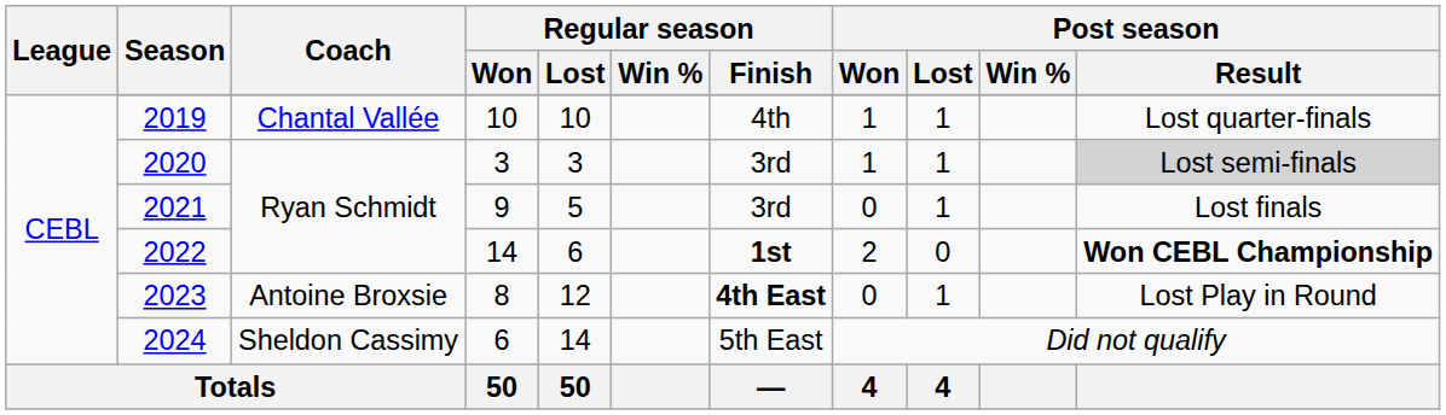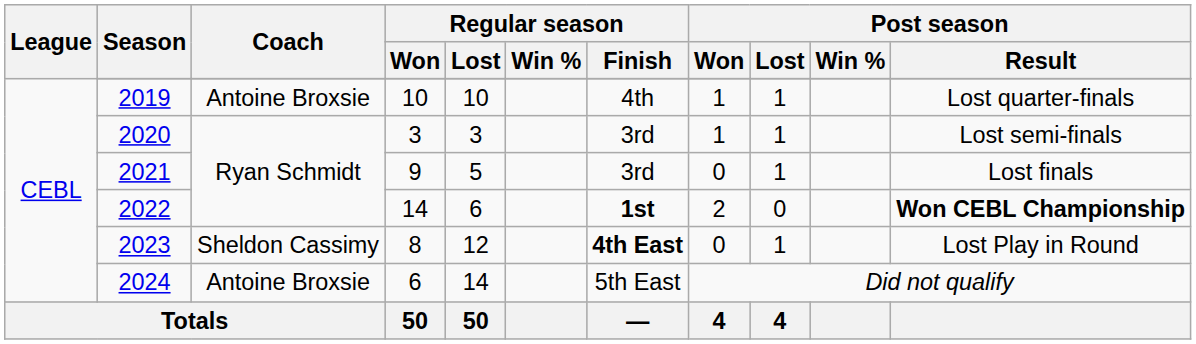 <table class="wikitable" style="font-size: 95%; text-align:center;">
 <tr>
 <th rowspan=2>League</th>
 <th rowspan="2">Season</th>
 <th rowspan="2">Coach</th>
 <th colspan="4">Regular season</th>
 <th colspan="4">Post season</th>
 </tr>
 <tr>
 <th>Won</th>
 <th>Lost</th>
 <th>Win %</th>
 <th>Finish</th>
 <th>Won</th>
 <th>Lost</th>
 <th>Win %</th>
 <th>Result</th>
 </tr>
 <tr>
 <td rowspan=7><a href='#'>CEBL</a></td>
 </tr>
 <tr>
 <td><a href='#'>2019</a></td>
-<td><a href='#'>Chantal Vallée</a></td>
+<td>Antoine Broxsie</td>
 <td>10</td>
 <td>10</td>
 <td></td>
 <td>4th</td>
 <td>1</td>
 <td>1</td>
 <td></td>
 <td>Lost quarter-finals</td>
 </tr>
 <tr>
 <td><a href='#'>2020</a></td>
 <td rowspan="3">Ryan Schmidt</td>
 <td>3</td>
 <td>3</td>
 <td></td>
 <td>3rd</td>
 <td>1</td>
 <td>1</td>
 <td></td>
-<td style="background: lightgrey;">Lost semi-finals</td>
+<td>Lost semi-finals</td>
 </tr>
 <tr>
 <td><a href='#'>2021</a></td>
 <td>9</td>
 <td>5</td>
 <td></td>
 <td>3rd</td>
 <td>0</td>
 <td>1</td>
 <td></td>
 <td>Lost finals</td>
 </tr>
 <tr>
 <td><a href='#'>2022</a></td>
 <td>14</td>
 <td>6</td>
 <td></td>
 <td><strong>1st</strong></td>
 <td>2</td>
 <td>0</td>
 <td></td>
 <td><strong>Won CEBL Championship</strong></td>
 </tr>
 <tr>
 <td><a href='#'>2023</a></td>
-<td>Antoine Broxsie</td>
+<td>Sheldon Cassimy</td>
 <td>8</td>
 <td>12</td>
 <td></td>
 <td><strong>4th East</strong></td>
 <td>0</td>
 <td>1</td>
 <td></td>
 <td>Lost Play in Round</td>
 </tr>
 <tr>
 <td><a href='#'>2024</a></td>
-<td>Sheldon Cassimy</td>
+<td>Antoine Broxsie</td>
 <td>6</td>
 <td>14</td>
 <td></td>
 <td>5th East</td>
 <td colspan=4><em>Did not qualify</em></td>
 </tr>
 <tr>
 <th colspan="3">Totals</th>
 <th>50</th>
 <th>50</th>
 <th></th>
 <th>—</th>
 <th>4</th>
 <th>4</th>
 <th></th>
 <th></th>
 </tr>
 </table>
